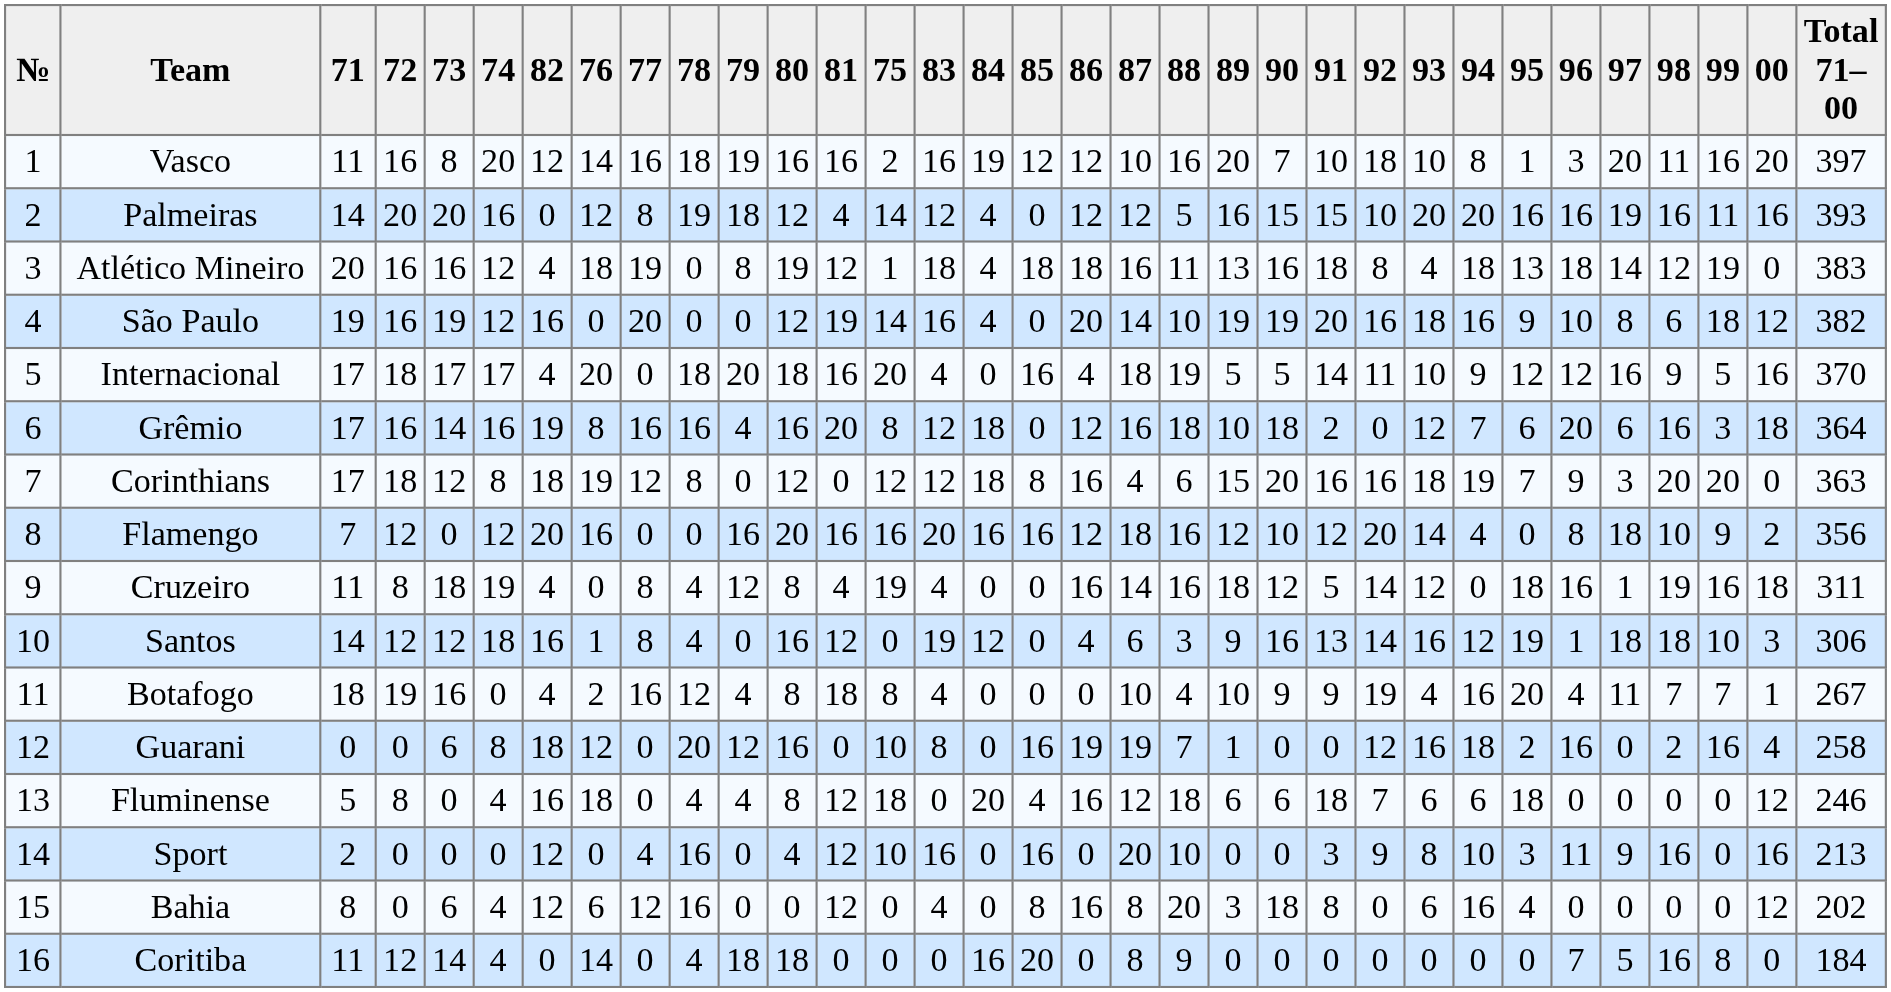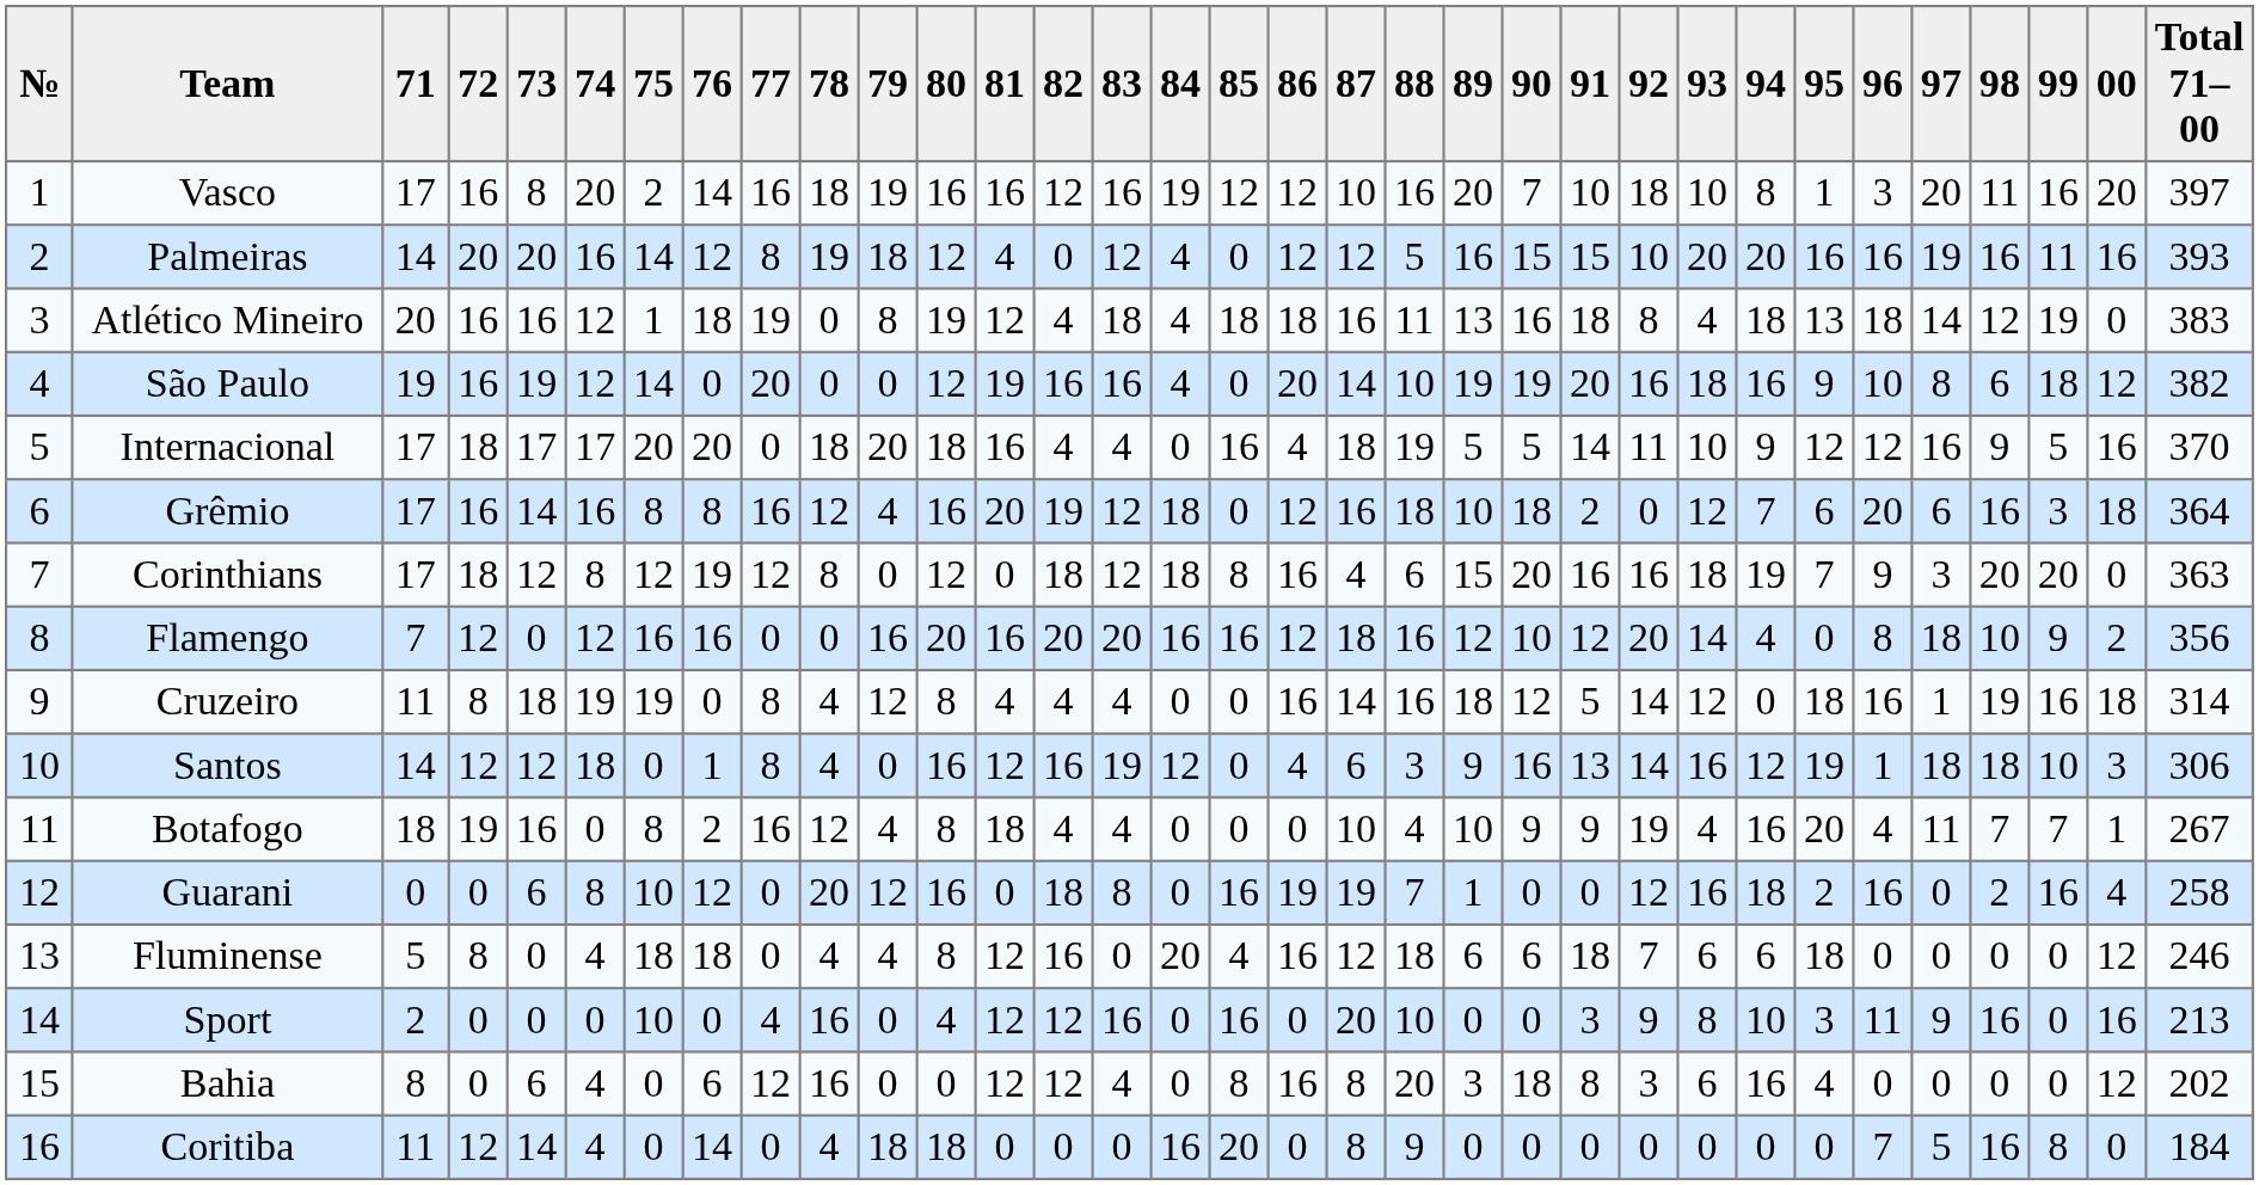 <table cellpadding=3 cellspacing=0 width=100% width=50% border=1 style="border-collapse:collapse"|>
 <tr align=center>
 <th bgcolor=#efefef width=10%>№</th>
 <th bgcolor=#efefef width=80%>Team</th>
 <th bgcolor=#efefef width=10%>71</th>
 <th bgcolor=#efefef width=10%>72</th>
 <th bgcolor=#efefef width=10%>73</th>
 <th bgcolor=#efefef width=10%>74</th>
-<th bgcolor=#efefef width=10%>82</th>
+<th bgcolor=#efefef width=10%>75</th>
 <th bgcolor=#efefef width=10%>76</th>
 <th bgcolor=#efefef width=10%>77</th>
 <th bgcolor=#efefef width=60%>78</th>
 <th bgcolor=#efefef width=10%>79</th>
 <th bgcolor=#efefef width=10%>80</th>
 <th bgcolor=#efefef width=10%>81</th>
-<th bgcolor=#efefef width=10%>75</th>
+<th bgcolor=#efefef width=10%>82</th>
 <th bgcolor=#efefef width=10%>83</th>
 <th bgcolor=#efefef width=10%>84</th>
 <th bgcolor=#efefef width=10%>85</th>
 <th bgcolor=#efefef width=10%>86</th>
 <th bgcolor=#efefef width=10%>87</th>
 <th bgcolor=#efefef width=10%>88</th>
 <th bgcolor=#efefef width=10%>89</th>
 <th bgcolor=#efefef width=10%>90</th>
 <th bgcolor=#efefef width=10%>91</th>
 <th bgcolor=#efefef width=10%>92</th>
 <th bgcolor=#efefef width=10%>93</th>
 <th bgcolor=#efefef width=10%>94</th>
 <th bgcolor=#efefef width=10%>95</th>
 <th bgcolor=#efefef width=10%>96</th>
 <th bgcolor=#efefef width=10%>97</th>
 <th bgcolor=#efefef width=10%>98</th>
 <th bgcolor=#efefef width=10%>99</th>
 <th bgcolor=#efefef width=10%>00</th>
 <th bgcolor=#efefef width=30%>Total 71–00</th>
 </tr>
 <tr align=center bgcolor=#F5FAFF>
 <td>1</td>
 <td>Vasco</td>
-<td>11</td>
+<td>17</td>
 <td>16</td>
 <td>8</td>
 <td>20</td>
-<td>12</td>
+<td>2</td>
 <td>14</td>
 <td>16</td>
 <td>18</td>
 <td>19</td>
 <td>16</td>
 <td>16</td>
-<td>2</td>
+<td>12</td>
 <td>16</td>
 <td>19</td>
 <td>12</td>
 <td>12</td>
 <td>10</td>
 <td>16</td>
 <td>20</td>
 <td>7</td>
 <td>10</td>
 <td>18</td>
 <td>10</td>
 <td>8</td>
 <td>1</td>
 <td>3</td>
 <td>20</td>
 <td>11</td>
 <td>16</td>
 <td>20</td>
 <td>397</td>
 </tr>
 <tr align=center bgcolor=#D0E7FF>
 <td>2</td>
 <td>Palmeiras</td>
 <td>14</td>
 <td>20</td>
 <td>20</td>
 <td>16</td>
-<td>0</td>
+<td>14</td>
 <td>12</td>
 <td>8</td>
 <td>19</td>
 <td>18</td>
 <td>12</td>
 <td>4</td>
-<td>14</td>
+<td>0</td>
 <td>12</td>
 <td>4</td>
 <td>0</td>
 <td>12</td>
 <td>12</td>
 <td>5</td>
 <td>16</td>
 <td>15</td>
 <td>15</td>
 <td>10</td>
 <td>20</td>
 <td>20</td>
 <td>16</td>
 <td>16</td>
 <td>19</td>
 <td>16</td>
 <td>11</td>
 <td>16</td>
 <td>393</td>
 </tr>
 <tr align=center bgcolor=#F5FAFF>
 <td>3</td>
 <td>Atlético Mineiro</td>
 <td>20</td>
 <td>16</td>
 <td>16</td>
 <td>12</td>
-<td>4</td>
+<td>1</td>
 <td>18</td>
 <td>19</td>
 <td>0</td>
 <td>8</td>
 <td>19</td>
 <td>12</td>
-<td>1</td>
+<td>4</td>
 <td>18</td>
 <td>4</td>
 <td>18</td>
 <td>18</td>
 <td>16</td>
 <td>11</td>
 <td>13</td>
 <td>16</td>
 <td>18</td>
 <td>8</td>
 <td>4</td>
 <td>18</td>
 <td>13</td>
 <td>18</td>
 <td>14</td>
 <td>12</td>
 <td>19</td>
 <td>0</td>
 <td>383</td>
 </tr>
 <tr align=center bgcolor=#D0E7FF>
 <td>4</td>
 <td>São Paulo</td>
 <td>19</td>
 <td>16</td>
 <td>19</td>
 <td>12</td>
-<td>16</td>
+<td>14</td>
 <td>0</td>
 <td>20</td>
 <td>0</td>
 <td>0</td>
 <td>12</td>
 <td>19</td>
-<td>14</td>
+<td>16</td>
 <td>16</td>
 <td>4</td>
 <td>0</td>
 <td>20</td>
 <td>14</td>
 <td>10</td>
 <td>19</td>
 <td>19</td>
 <td>20</td>
 <td>16</td>
 <td>18</td>
 <td>16</td>
 <td>9</td>
 <td>10</td>
 <td>8</td>
 <td>6</td>
 <td>18</td>
 <td>12</td>
 <td>382</td>
 </tr>
 <tr align=center bgcolor=#F5FAFF>
 <td>5</td>
 <td>Internacional</td>
 <td>17</td>
 <td>18</td>
 <td>17</td>
 <td>17</td>
-<td>4</td>
+<td>20</td>
 <td>20</td>
 <td>0</td>
 <td>18</td>
 <td>20</td>
 <td>18</td>
 <td>16</td>
-<td>20</td>
+<td>4</td>
 <td>4</td>
 <td>0</td>
 <td>16</td>
 <td>4</td>
 <td>18</td>
 <td>19</td>
 <td>5</td>
 <td>5</td>
 <td>14</td>
 <td>11</td>
 <td>10</td>
 <td>9</td>
 <td>12</td>
 <td>12</td>
 <td>16</td>
 <td>9</td>
 <td>5</td>
 <td>16</td>
 <td>370</td>
 </tr>
 <tr align=center bgcolor=#D0E7FF>
 <td>6</td>
 <td>Grêmio</td>
 <td>17</td>
 <td>16</td>
 <td>14</td>
 <td>16</td>
-<td>19</td>
+<td>8</td>
 <td>8</td>
 <td>16</td>
-<td>16</td>
+<td>12</td>
 <td>4</td>
 <td>16</td>
 <td>20</td>
-<td>8</td>
+<td>19</td>
 <td>12</td>
 <td>18</td>
 <td>0</td>
 <td>12</td>
 <td>16</td>
 <td>18</td>
 <td>10</td>
 <td>18</td>
 <td>2</td>
 <td>0</td>
 <td>12</td>
 <td>7</td>
 <td>6</td>
 <td>20</td>
 <td>6</td>
 <td>16</td>
 <td>3</td>
 <td>18</td>
 <td>364</td>
 </tr>
 <tr align=center bgcolor=#F5FAFF>
 <td>7</td>
 <td>Corinthians</td>
 <td>17</td>
 <td>18</td>
 <td>12</td>
 <td>8</td>
-<td>18</td>
+<td>12</td>
 <td>19</td>
 <td>12</td>
 <td>8</td>
 <td>0</td>
 <td>12</td>
 <td>0</td>
-<td>12</td>
+<td>18</td>
 <td>12</td>
 <td>18</td>
 <td>8</td>
 <td>16</td>
 <td>4</td>
 <td>6</td>
 <td>15</td>
 <td>20</td>
 <td>16</td>
 <td>16</td>
 <td>18</td>
 <td>19</td>
 <td>7</td>
 <td>9</td>
 <td>3</td>
 <td>20</td>
 <td>20</td>
 <td>0</td>
 <td>363</td>
 </tr>
 <tr align=center bgcolor=#D0E7FF>
 <td>8</td>
 <td>Flamengo</td>
 <td>7</td>
 <td>12</td>
 <td>0</td>
 <td>12</td>
-<td>20</td>
+<td>16</td>
 <td>16</td>
 <td>0</td>
 <td>0</td>
 <td>16</td>
 <td>20</td>
 <td>16</td>
-<td>16</td>
+<td>20</td>
 <td>20</td>
 <td>16</td>
 <td>16</td>
 <td>12</td>
 <td>18</td>
 <td>16</td>
 <td>12</td>
 <td>10</td>
 <td>12</td>
 <td>20</td>
 <td>14</td>
 <td>4</td>
 <td>0</td>
 <td>8</td>
 <td>18</td>
 <td>10</td>
 <td>9</td>
 <td>2</td>
 <td>356</td>
 </tr>
 <tr align=center bgcolor=#F5FAFF>
 <td>9</td>
 <td>Cruzeiro</td>
 <td>11</td>
 <td>8</td>
 <td>18</td>
 <td>19</td>
-<td>4</td>
+<td>19</td>
 <td>0</td>
 <td>8</td>
 <td>4</td>
 <td>12</td>
 <td>8</td>
 <td>4</td>
-<td>19</td>
+<td>4</td>
 <td>4</td>
 <td>0</td>
 <td>0</td>
 <td>16</td>
 <td>14</td>
 <td>16</td>
 <td>18</td>
 <td>12</td>
 <td>5</td>
 <td>14</td>
 <td>12</td>
 <td>0</td>
 <td>18</td>
 <td>16</td>
 <td>1</td>
 <td>19</td>
 <td>16</td>
 <td>18</td>
-<td>311</td>
+<td>314</td>
 </tr>
 <tr align=center bgcolor=#D0E7FF>
 <td>10</td>
 <td>Santos</td>
 <td>14</td>
 <td>12</td>
 <td>12</td>
 <td>18</td>
-<td>16</td>
+<td>0</td>
 <td>1</td>
 <td>8</td>
 <td>4</td>
 <td>0</td>
 <td>16</td>
 <td>12</td>
-<td>0</td>
+<td>16</td>
 <td>19</td>
 <td>12</td>
 <td>0</td>
 <td>4</td>
 <td>6</td>
 <td>3</td>
 <td>9</td>
 <td>16</td>
 <td>13</td>
 <td>14</td>
 <td>16</td>
 <td>12</td>
 <td>19</td>
 <td>1</td>
 <td>18</td>
 <td>18</td>
 <td>10</td>
 <td>3</td>
 <td>306</td>
 </tr>
 <tr align=center bgcolor=#F5FAFF>
 <td>11</td>
 <td>Botafogo</td>
 <td>18</td>
 <td>19</td>
 <td>16</td>
 <td>0</td>
-<td>4</td>
+<td>8</td>
 <td>2</td>
 <td>16</td>
 <td>12</td>
 <td>4</td>
 <td>8</td>
 <td>18</td>
-<td>8</td>
+<td>4</td>
 <td>4</td>
 <td>0</td>
 <td>0</td>
 <td>0</td>
 <td>10</td>
 <td>4</td>
 <td>10</td>
 <td>9</td>
 <td>9</td>
 <td>19</td>
 <td>4</td>
 <td>16</td>
 <td>20</td>
 <td>4</td>
 <td>11</td>
 <td>7</td>
 <td>7</td>
 <td>1</td>
 <td>267</td>
 </tr>
 <tr align=center bgcolor=#D0E7FF>
 <td>12</td>
 <td>Guarani</td>
 <td>0</td>
 <td>0</td>
 <td>6</td>
 <td>8</td>
-<td>18</td>
+<td>10</td>
 <td>12</td>
 <td>0</td>
 <td>20</td>
 <td>12</td>
 <td>16</td>
 <td>0</td>
-<td>10</td>
+<td>18</td>
 <td>8</td>
 <td>0</td>
 <td>16</td>
 <td>19</td>
 <td>19</td>
 <td>7</td>
 <td>1</td>
 <td>0</td>
 <td>0</td>
 <td>12</td>
 <td>16</td>
 <td>18</td>
 <td>2</td>
 <td>16</td>
 <td>0</td>
 <td>2</td>
 <td>16</td>
 <td>4</td>
 <td>258</td>
 </tr>
 <tr align=center bgcolor=#F5FAFF>
 <td>13</td>
 <td>Fluminense</td>
 <td>5</td>
 <td>8</td>
 <td>0</td>
 <td>4</td>
-<td>16</td>
+<td>18</td>
 <td>18</td>
 <td>0</td>
 <td>4</td>
 <td>4</td>
 <td>8</td>
 <td>12</td>
-<td>18</td>
+<td>16</td>
 <td>0</td>
 <td>20</td>
 <td>4</td>
 <td>16</td>
 <td>12</td>
 <td>18</td>
 <td>6</td>
 <td>6</td>
 <td>18</td>
 <td>7</td>
 <td>6</td>
 <td>6</td>
 <td>18</td>
 <td>0</td>
 <td>0</td>
 <td>0</td>
 <td>0</td>
 <td>12</td>
 <td>246</td>
 </tr>
 <tr align=center bgcolor=#D0E7FF>
 <td>14</td>
 <td>Sport</td>
 <td>2</td>
 <td>0</td>
 <td>0</td>
 <td>0</td>
-<td>12</td>
+<td>10</td>
 <td>0</td>
 <td>4</td>
 <td>16</td>
 <td>0</td>
 <td>4</td>
 <td>12</td>
-<td>10</td>
+<td>12</td>
 <td>16</td>
 <td>0</td>
 <td>16</td>
 <td>0</td>
 <td>20</td>
 <td>10</td>
 <td>0</td>
 <td>0</td>
 <td>3</td>
 <td>9</td>
 <td>8</td>
 <td>10</td>
 <td>3</td>
 <td>11</td>
 <td>9</td>
 <td>16</td>
 <td>0</td>
 <td>16</td>
 <td>213</td>
 </tr>
 <tr align=center bgcolor=#F5FAFF>
 <td>15</td>
 <td>Bahia</td>
 <td>8</td>
 <td>0</td>
 <td>6</td>
 <td>4</td>
-<td>12</td>
+<td>0</td>
 <td>6</td>
 <td>12</td>
 <td>16</td>
 <td>0</td>
 <td>0</td>
 <td>12</td>
-<td>0</td>
+<td>12</td>
 <td>4</td>
 <td>0</td>
 <td>8</td>
 <td>16</td>
 <td>8</td>
 <td>20</td>
 <td>3</td>
 <td>18</td>
 <td>8</td>
-<td>0</td>
+<td>3</td>
 <td>6</td>
 <td>16</td>
 <td>4</td>
 <td>0</td>
 <td>0</td>
 <td>0</td>
 <td>0</td>
 <td>12</td>
 <td>202</td>
 </tr>
 <tr align=center bgcolor=#D0E7FF>
 <td>16</td>
 <td>Coritiba</td>
 <td>11</td>
 <td>12</td>
 <td>14</td>
 <td>4</td>
 <td>0</td>
 <td>14</td>
 <td>0</td>
 <td>4</td>
 <td>18</td>
 <td>18</td>
 <td>0</td>
 <td>0</td>
 <td>0</td>
 <td>16</td>
 <td>20</td>
 <td>0</td>
 <td>8</td>
 <td>9</td>
 <td>0</td>
 <td>0</td>
 <td>0</td>
 <td>0</td>
 <td>0</td>
 <td>0</td>
 <td>0</td>
 <td>7</td>
 <td>5</td>
 <td>16</td>
 <td>8</td>
 <td>0</td>
 <td>184</td>
 </tr>
 </table>
